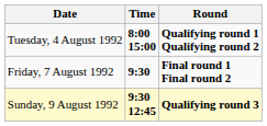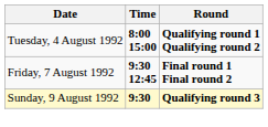 <table class="wikitable">
 <tr>
 <th>Date</th>
 <th>Time</th>
 <th>Round</th>
 </tr>
 <tr>
 <td>Tuesday, 4 August 1992</td>
 <td><strong>8:00</strong><br><strong>15:00</strong></td>
 <td><strong>Qualifying round 1</strong><br><strong>Qualifying round 2</strong></td>
 </tr>
 <tr>
 <td>Friday, 7 August 1992</td>
-<td><strong>9:30</strong></td>
+<td><strong>9:30</strong><br><strong>12:45</strong></td>
 <td><strong>Final round 1</strong><br><strong>Final round 2</strong></td>
 </tr>
 <tr style=background:lemonchiffon>
 <td>Sunday, 9 August 1992</td>
-<td><strong>9:30</strong><br><strong>12:45</strong></td>
+<td><strong>9:30</strong></td>
 <td><strong>Qualifying round 3</strong></td>
 </tr>
 </table>
